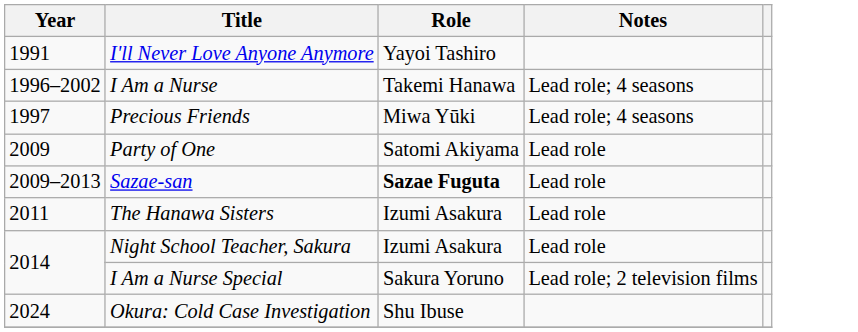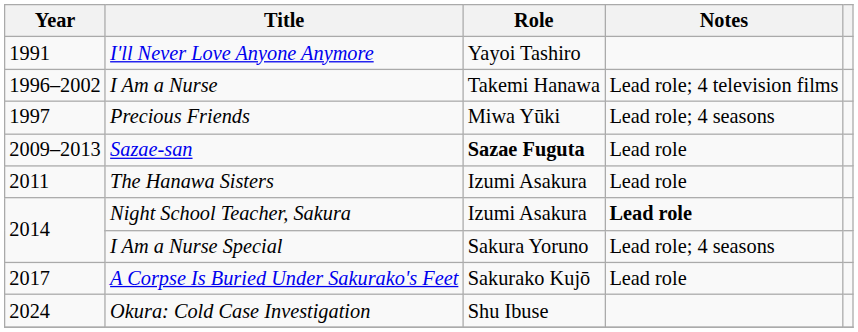 <table class="wikitable plainrowheaders sortable">
 <tr>
 <th scope="col">Year</th>
 <th scope="col">Title</th>
 <th scope="col">Role</th>
 <th scope="col" class="unsortable">Notes</th>
 <th scope="col" class="unsortable"></th>
 </tr>
 <tr>
 <td>1991</td>
 <td><em><a href='#'>I'll Never Love Anyone Anymore</a></em></td>
 <td>Yayoi Tashiro</td>
 <td></td>
 <td></td>
 </tr>
 <tr>
 <td>1996–2002</td>
 <td><em>I Am a Nurse</em></td>
 <td>Takemi Hanawa</td>
-<td>Lead role; 4 seasons</td>
+<td>Lead role; 4 television films</td>
 <td></td>
 </tr>
 <tr>
 <td>1997</td>
 <td><em>Precious Friends</em></td>
 <td>Miwa Yūki</td>
 <td>Lead role; 4 seasons</td>
-<td></td>
-</tr>
-<tr>
-<td>2009</td>
-<td><em>Party of One</em></td>
-<td>Satomi Akiyama</td>
-<td>Lead role</td>
 <td></td>
 </tr>
 <tr>
 <td>2009–2013</td>
 <td><em><a href='#'>Sazae-san</a></em></td>
 <td><strong>Sazae Fuguta</strong></td>
 <td>Lead role</td>
 <td></td>
 </tr>
 <tr>
 <td>2011</td>
 <td><em>The Hanawa Sisters</em></td>
 <td>Izumi Asakura</td>
 <td>Lead role</td>
 <td></td>
 </tr>
 <tr>
 <td rowspan=2>2014</td>
 <td><em>Night School Teacher, Sakura</em></td>
 <td>Izumi Asakura</td>
-<td>Lead role</td>
+<td><strong>Lead role</strong></td>
 <td></td>
 </tr>
 <tr>
 <td><em>I Am a Nurse Special</em></td>
 <td>Sakura Yoruno</td>
-<td>Lead role; 2 television films</td>
+<td>Lead role; 4 seasons</td>
+<td></td>
+</tr>
+<tr>
+<td>2017</td>
+<td><em><a href='#'>A Corpse Is Buried Under Sakurako's Feet</a></em></td>
+<td>Sakurako Kujō</td>
+<td>Lead role</td>
 <td></td>
 </tr>
 <tr>
 <td>2024</td>
 <td><em>Okura: Cold Case Investigation</em></td>
 <td>Shu Ibuse</td>
 <td></td>
 <td></td>
 </tr>
 <tr>
 </tr>
 </table>
